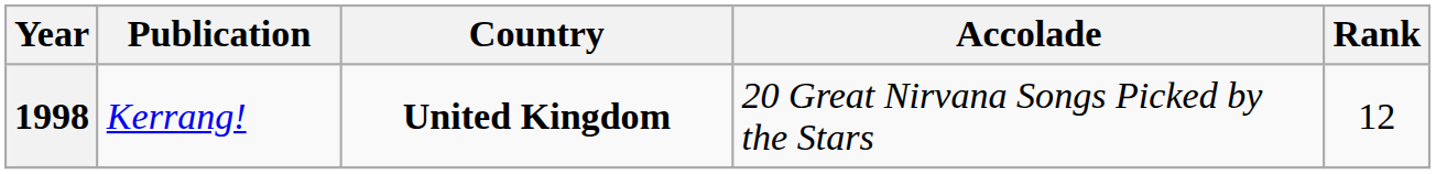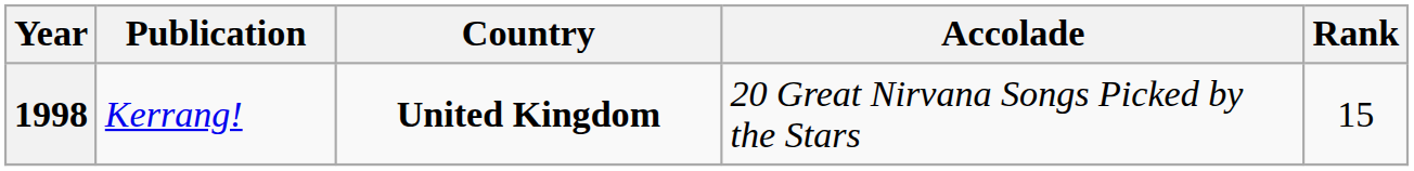 <table class="wikitable plainrowheaders" style="text-align:left;">
 <tr>
 <th scope="col">Year</th>
 <th scope="col" style="width:6em;">Publication</th>
 <th scope="col" style="width:10em;">Country</th>
 <th scope="col">Accolade</th>
 <th scope="col">Rank</th>
 </tr>
 <tr>
 <th scope="row">1998</th>
 <td><em><a href='#'>Kerrang!</a></em></td>
 <td style="text-align:center;" rowspan="1"><strong>United Kingdom</strong></td>
 <td><em>20 Great Nirvana Songs Picked by the Stars</em></td>
-<td style="text-align:center;">12</td>
+<td style="text-align:center;">15</td>
 </tr>
 <tr>
 </tr>
 </table>
